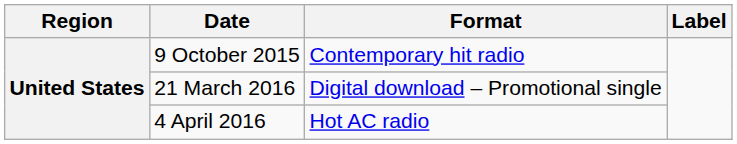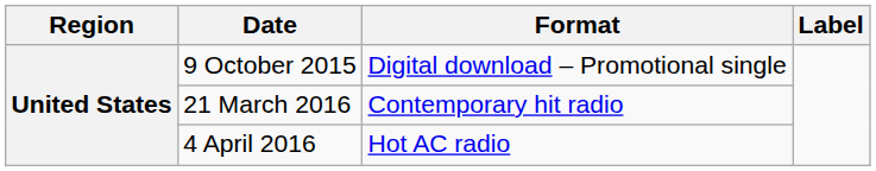 <table class="wikitable plainrowheaders">
 <tr>
 <th>Region</th>
 <th>Date</th>
 <th>Format</th>
 <th>Label</th>
 </tr>
 <tr>
 <th scope="row" rowspan="3">United States</th>
 <td>9 October 2015</td>
-<td><a href='#'>Contemporary hit radio</a></td>
+<td><a href='#'>Digital download</a> – Promotional single</td>
 <td rowspan="3"></td>
 </tr>
 <tr>
 <td>21 March 2016</td>
-<td><a href='#'>Digital download</a> – Promotional single</td>
+<td><a href='#'>Contemporary hit radio</a></td>
 </tr>
 <tr>
 <td>4 April 2016</td>
 <td><a href='#'>Hot AC radio</a></td>
 </tr>
 </table>
